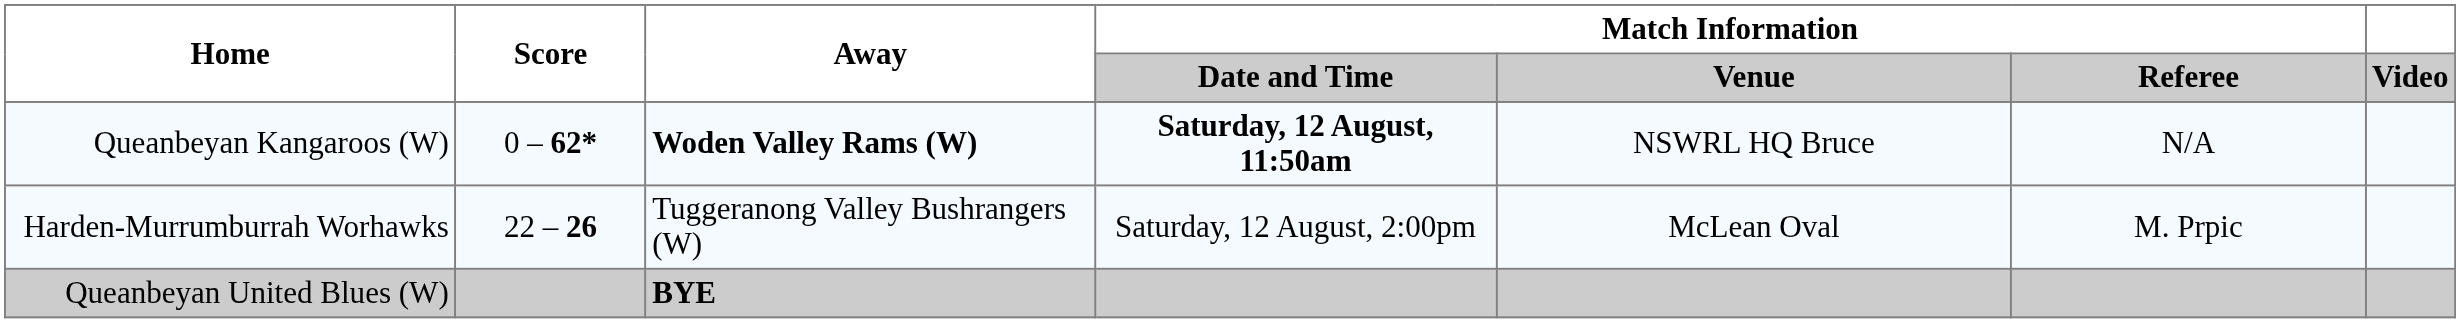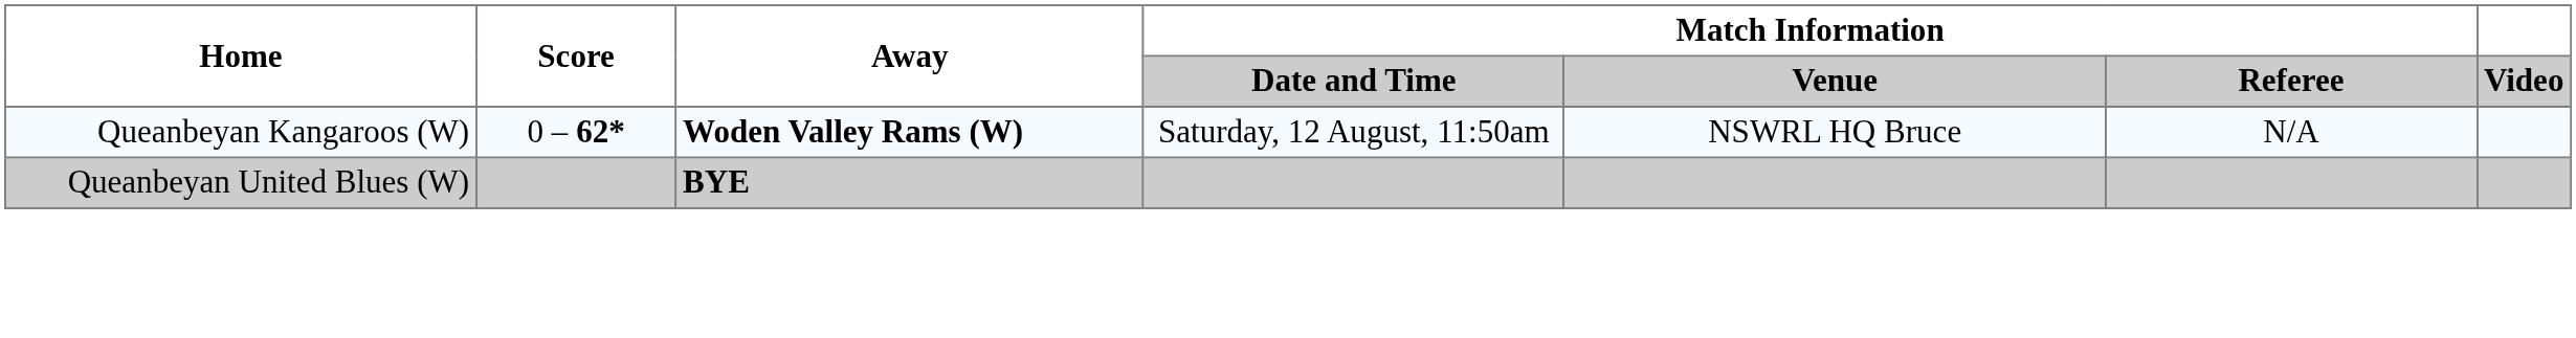 <table border="1" cellpadding="3" cellspacing="0" width="100%" style="border-collapse:collapse;  text-align:center;">
 <tr>
 <th rowspan="2" width="19%">Home</th>
 <th rowspan="2" width="8%">Score</th>
 <th rowspan="2" width="19%">Away</th>
 <th colspan="3">Match Information</th>
 <th></th>
 </tr>
 <tr style="background:#CCCCCC">
 <th width="17%">Date and Time</th>
 <th width="22%">Venue</th>
 <th width="50%">Referee</th>
 <th>Video</th>
 </tr>
 <tr style="text-align:center; background:#f5faff;">
 <td align="right">Queanbeyan Kangaroos (W) </td>
 <td>0 – <strong>62*</strong></td>
 <td align="left"><strong> Woden Valley Rams (W)</strong></td>
-<td><strong>Saturday, 12 August, 11:50am</strong></td>
+<td>Saturday, 12 August, 11:50am</td>
 <td>NSWRL HQ Bruce</td>
 <td>N/A</td>
-<td></td>
-</tr>
-<tr style="text-align:center; background:#f5faff;">
-<td align="right">Harden-Murrumburrah Worhawks </td>
-<td>22 – <strong>26</strong></td>
-<td align="left"> Tuggeranong Valley Bushrangers (W)</td>
-<td>Saturday, 12 August, 2:00pm</td>
-<td>McLean Oval</td>
-<td>M. Prpic</td>
 <td></td>
 </tr>
 <tr style="text-align:center; background:#CCCCCC;">
 <td align="right">Queanbeyan United Blues (W) </td>
 <td></td>
 <td align="left"><strong>BYE</strong></td>
 <td></td>
 <td></td>
 <td></td>
 <td></td>
 </tr>
 </table>
